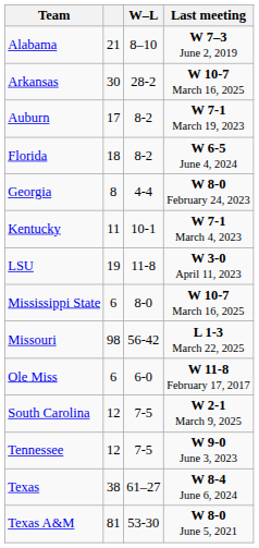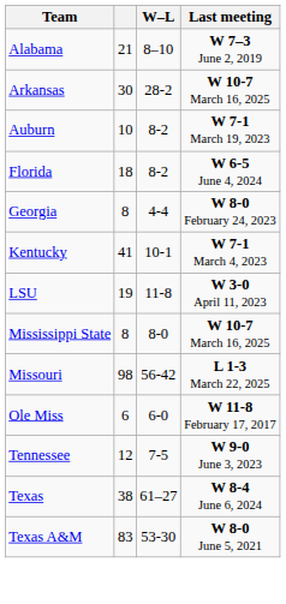 <table class="wikitable mw-collapsible mw-collapsed" style="text-align:center">
 <tr>
 <th>Team</th>
 <th scope="col"></th>
 <th scope="col">W–L</th>
 <th scope="col">Last meeting</th>
 </tr>
 <tr>
 <td style="text-align:left"><a href='#'>Alabama</a></td>
 <td>21</td>
 <td>8–10</td>
 <td><strong>W 7–3</strong><br><small>June 2, 2019</small></td>
 </tr>
 <tr>
 <td style="text-align:left"><a href='#'>Arkansas</a></td>
 <td>30</td>
 <td>28-2</td>
 <td><strong>W 10-7</strong><br><small>March 16, 2025</small></td>
 </tr>
 <tr>
 <td style="text-align:left"><a href='#'>Auburn</a></td>
-<td>17</td>
+<td>10</td>
 <td>8-2</td>
 <td><strong>W 7-1</strong><br><small>March 19, 2023</small></td>
 </tr>
 <tr>
 <td style="text-align:left"><a href='#'>Florida</a></td>
 <td>18</td>
 <td>8-2</td>
 <td><strong>W 6-5</strong><br><small>June 4, 2024</small></td>
 </tr>
 <tr>
 <td style="text-align:left"><a href='#'>Georgia</a></td>
 <td>8</td>
 <td>4-4</td>
 <td><strong>W 8-0</strong><br><small>February 24, 2023</small></td>
 </tr>
 <tr>
 <td style="text-align:left"><a href='#'>Kentucky</a></td>
-<td>11</td>
+<td>41</td>
 <td>10-1</td>
 <td><strong>W 7-1</strong><br><small>March 4, 2023</small></td>
 </tr>
 <tr>
 <td style="text-align:left"><a href='#'>LSU</a></td>
 <td>19</td>
 <td>11-8</td>
 <td><strong>W 3-0</strong><br><small>April 11, 2023</small></td>
 </tr>
 <tr>
 <td style="text-align:left"><a href='#'>Mississippi State</a></td>
-<td>6</td>
+<td>8</td>
 <td>8-0</td>
 <td><strong>W 10-7</strong><br><small>March 16, 2025</small></td>
 </tr>
 <tr>
 <td style="text-align:left"><a href='#'>Missouri</a></td>
 <td>98</td>
 <td>56-42</td>
 <td><strong>L 1-3</strong><br><small>March 22, 2025</small></td>
 </tr>
 <tr>
 <td style="text-align:left"><a href='#'>Ole Miss</a></td>
 <td>6</td>
 <td>6-0</td>
 <td><strong>W 11-8</strong><br><small>February 17, 2017</small></td>
 </tr>
 <tr>
-<td style="text-align:left"><a href='#'>South Carolina</a></td>
-<td>12</td>
-<td>7-5</td>
-<td><strong>W 2-1</strong><br><small>March 9, 2025</small></td>
-</tr>
-<tr>
 <td style="text-align:left"><a href='#'>Tennessee</a></td>
 <td>12</td>
 <td>7-5</td>
 <td><strong>W 9-0</strong><br><small>June 3, 2023</small></td>
 </tr>
 <tr>
 <td style="text-align:left"><a href='#'>Texas</a></td>
 <td>38</td>
 <td>61–27</td>
 <td><strong>W 8-4</strong><br><small>June 6, 2024</small></td>
 </tr>
 <tr>
 <td style="text-align:left"><a href='#'>Texas A&M</a></td>
-<td>81</td>
+<td>83</td>
 <td>53-30</td>
 <td><strong>W 8-0</strong><br><small>June 5, 2021</small></td>
 </tr>
 </table>
